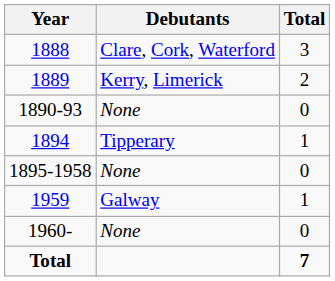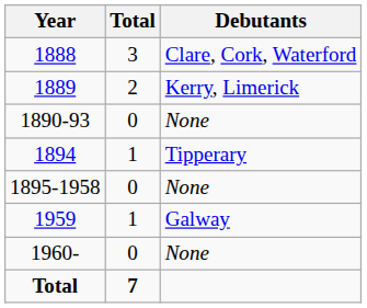 <table class="wikitable" style="text-align:center">
 <tr>
 <th>Year</th>
+<th>Total</th>
 <th>Debutants</th>
-<th>Total</th>
 </tr>
 <tr>
 <td><a href='#'>1888</a></td>
+<td>3</td>
 <td style="text-align:left"> <a href='#'>Clare</a>,  <a href='#'>Cork</a>,  <a href='#'>Waterford</a></td>
-<td>3</td>
 </tr>
 <tr>
 <td><a href='#'>1889</a></td>
+<td>2</td>
 <td style="text-align:left"> <a href='#'>Kerry</a>,  <a href='#'>Limerick</a></td>
-<td>2</td>
 </tr>
 <tr>
 <td>1890-93</td>
+<td>0</td>
 <td style="text-align:left"><em>None</em></td>
-<td>0</td>
 </tr>
 <tr>
 <td><a href='#'>1894</a></td>
+<td>1</td>
 <td style="text-align:left"> <a href='#'>Tipperary</a></td>
-<td>1</td>
 </tr>
 <tr>
 <td>1895-1958</td>
+<td>0</td>
 <td style="text-align:left"><em>None</em></td>
-<td>0</td>
 </tr>
 <tr>
 <td><a href='#'>1959</a></td>
+<td>1</td>
 <td style="text-align:left"> <a href='#'>Galway</a></td>
-<td>1</td>
 </tr>
 <tr>
 <td>1960-</td>
+<td>0</td>
 <td style="text-align:left"><em>None</em></td>
-<td>0</td>
 </tr>
 <tr>
 <td><strong>Total</strong></td>
+<td><strong>7</strong></td>
 <td style="text-align:left"></td>
-<td><strong>7</strong></td>
 </tr>
 </table>
